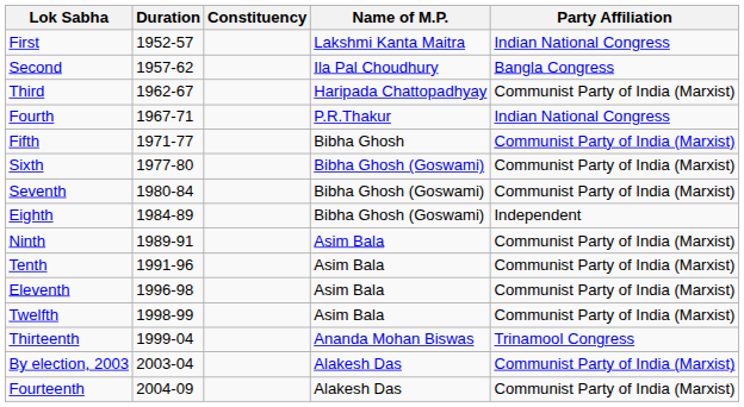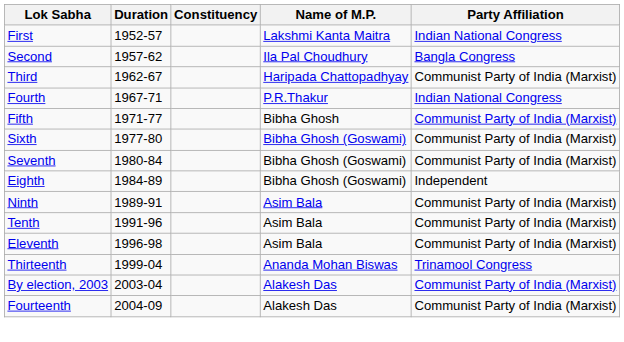 <table class="wikitable sortable">
 <tr>
 <th>Lok Sabha</th>
 <th>Duration</th>
 <th>Constituency</th>
 <th>Name of M.P.</th>
 <th>Party Affiliation</th>
 </tr>
 <tr>
 <td><a href='#'>First</a></td>
 <td>1952-57</td>
 <td></td>
 <td><a href='#'>Lakshmi Kanta Maitra</a></td>
 <td><a href='#'>Indian National Congress</a></td>
 </tr>
 <tr>
 <td><a href='#'>Second</a></td>
 <td>1957-62</td>
 <td></td>
 <td><a href='#'>Ila Pal Choudhury</a></td>
 <td><a href='#'>Bangla Congress</a></td>
 </tr>
 <tr>
 <td><a href='#'>Third</a></td>
 <td>1962-67</td>
 <td></td>
 <td><a href='#'>Haripada Chattopadhyay</a></td>
 <td>Communist Party of India (Marxist)</td>
 </tr>
 <tr>
 <td><a href='#'>Fourth</a></td>
 <td>1967-71</td>
 <td></td>
 <td><a href='#'>P.R.Thakur</a></td>
 <td><a href='#'>Indian National Congress</a></td>
 </tr>
 <tr>
 <td><a href='#'>Fifth</a></td>
 <td>1971-77</td>
 <td></td>
 <td>Bibha Ghosh</td>
 <td><a href='#'>Communist Party of India (Marxist)</a></td>
 </tr>
 <tr>
 <td><a href='#'>Sixth</a></td>
 <td>1977-80</td>
 <td></td>
 <td><a href='#'>Bibha Ghosh (Goswami)</a></td>
 <td>Communist Party of India (Marxist)</td>
 </tr>
 <tr>
 <td><a href='#'>Seventh</a></td>
 <td>1980-84</td>
 <td></td>
 <td>Bibha Ghosh (Goswami)</td>
 <td>Communist Party of India (Marxist)</td>
 </tr>
 <tr>
 <td><a href='#'>Eighth</a></td>
 <td>1984-89</td>
 <td></td>
 <td>Bibha Ghosh (Goswami)</td>
 <td>Independent </td>
 </tr>
 <tr>
 <td><a href='#'>Ninth</a></td>
 <td>1989-91</td>
 <td></td>
 <td><a href='#'>Asim Bala</a></td>
 <td>Communist Party of India (Marxist) </td>
 </tr>
 <tr>
 <td><a href='#'>Tenth</a></td>
 <td>1991-96</td>
 <td></td>
 <td>Asim Bala</td>
 <td>Communist Party of India (Marxist) </td>
 </tr>
 <tr>
 <td><a href='#'>Eleventh</a></td>
 <td>1996-98</td>
 <td></td>
 <td>Asim Bala</td>
 <td>Communist Party of India (Marxist)</td>
 </tr>
 <tr>
-<td><a href='#'>Twelfth</a></td>
-<td>1998-99</td>
-<td></td>
-<td>Asim Bala</td>
-<td>Communist Party of India (Marxist)</td>
-</tr>
-<tr>
 <td><a href='#'>Thirteenth</a></td>
 <td>1999-04</td>
 <td></td>
 <td><a href='#'>Ananda Mohan Biswas</a></td>
 <td><a href='#'>Trinamool Congress</a></td>
 </tr>
 <tr>
 <td><a href='#'>By election, 2003</a></td>
 <td>2003-04</td>
 <td></td>
 <td><a href='#'>Alakesh Das</a></td>
 <td><a href='#'>Communist Party of India (Marxist)</a></td>
 </tr>
 <tr>
 <td><a href='#'>Fourteenth</a></td>
 <td>2004-09</td>
 <td></td>
 <td>Alakesh Das</td>
 <td>Communist Party of India (Marxist)</td>
 </tr>
 </table>
